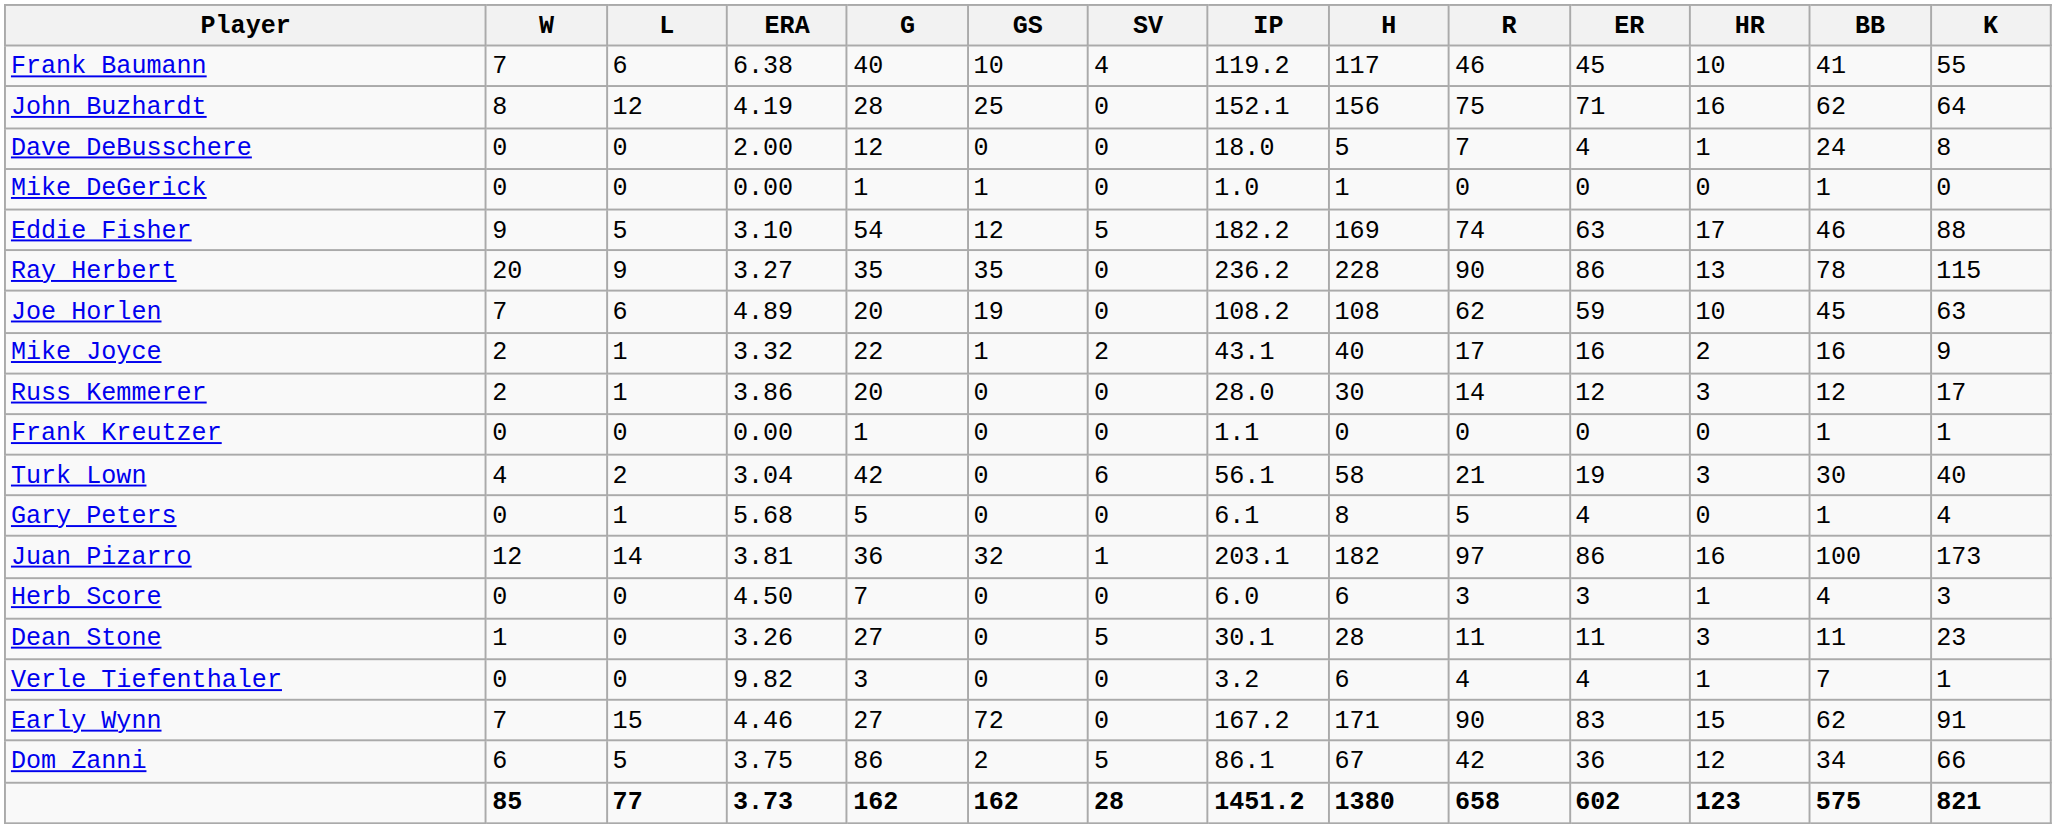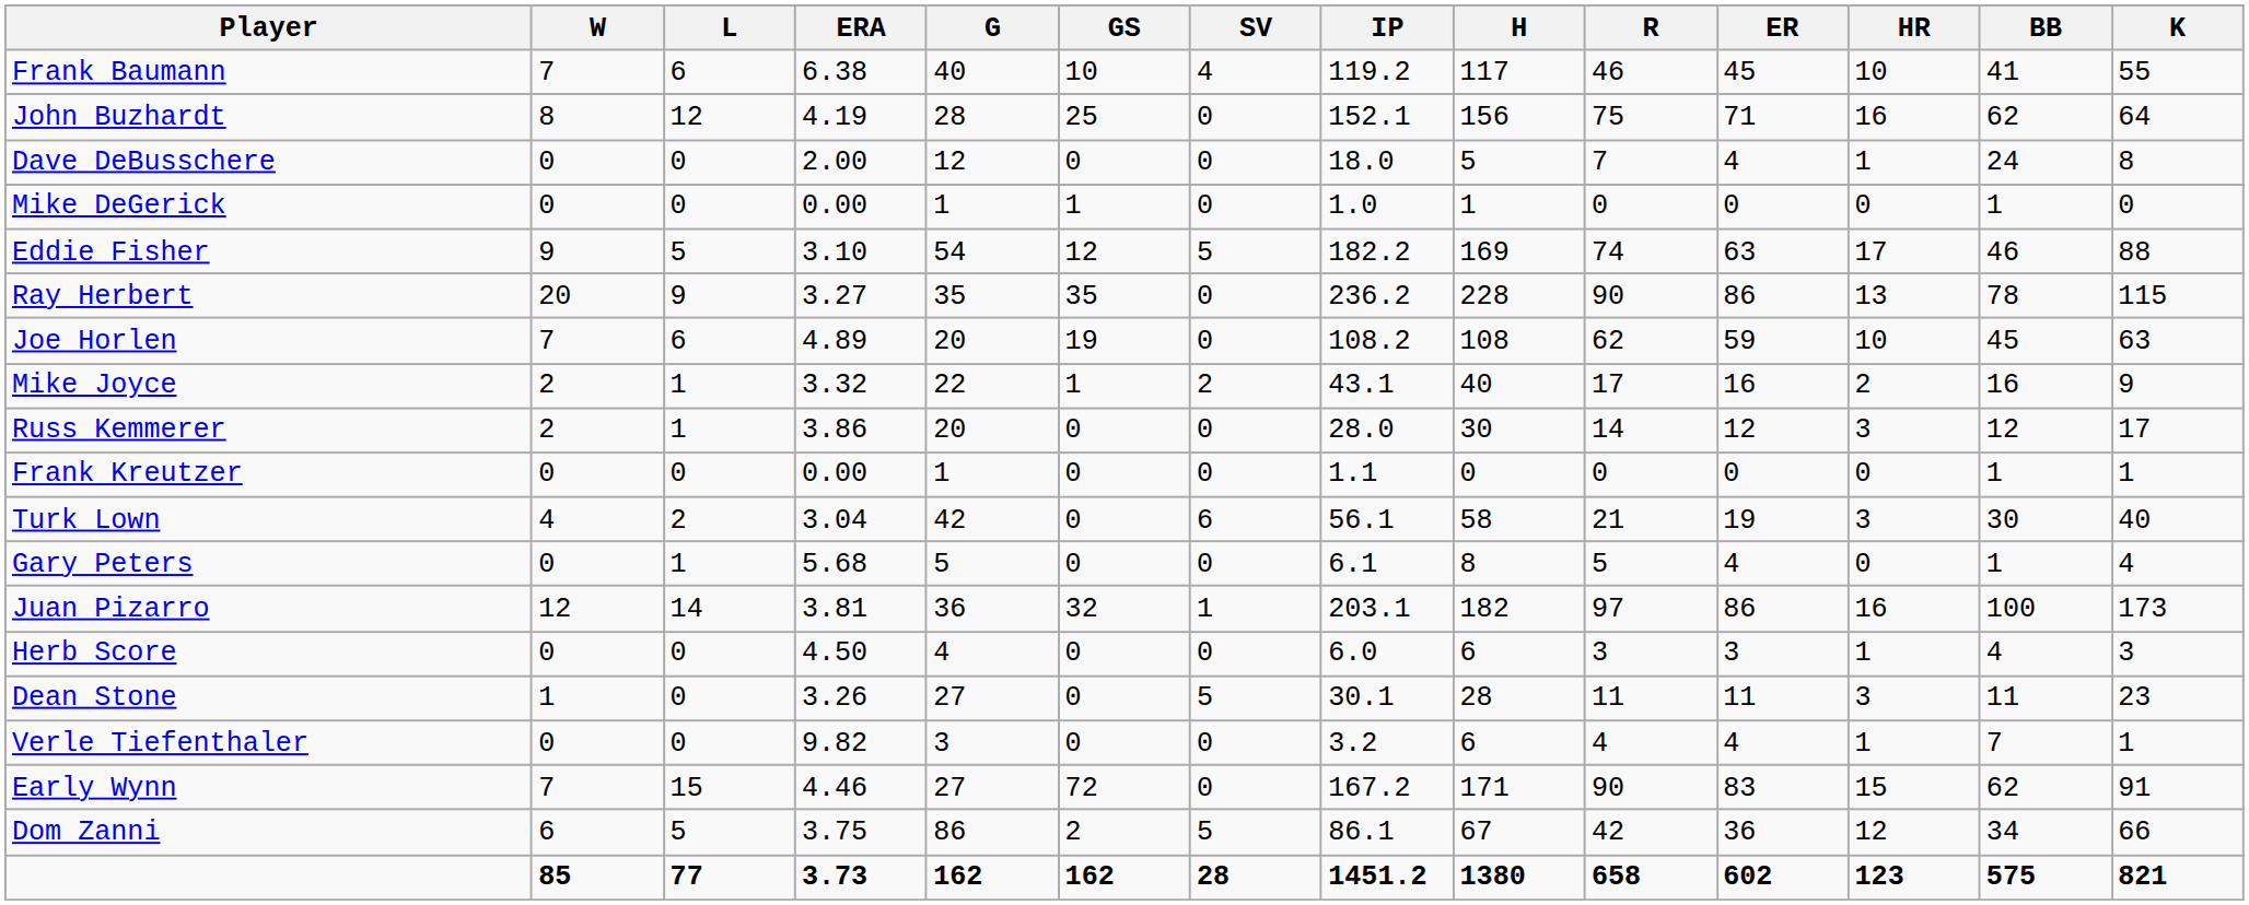 <table class="wikitable sortable">
 <tr>
 <th style="width:20%;">Player</th>
 <th style="width:5%;">W</th>
 <th style="width:5%;">L</th>
 <th style="width:5%;">ERA</th>
 <th style="width:5%;">G</th>
 <th style="width:5%;">GS</th>
 <th style="width:5%;">SV</th>
 <th style="width:5%;">IP</th>
 <th style="width:5%;">H</th>
 <th style="width:5%;">R</th>
 <th style="width:5%;">ER</th>
 <th style="width:5%;">HR</th>
 <th style="width:5%;">BB</th>
 <th style="width:5%;">K</th>
 </tr>
 <tr>
 <td><a href='#'>Frank Baumann</a></td>
 <td>7</td>
 <td>6</td>
 <td>6.38</td>
 <td>40</td>
 <td>10</td>
 <td>4</td>
 <td>119.2</td>
 <td>117</td>
 <td>46</td>
 <td>45</td>
 <td>10</td>
 <td>41</td>
 <td>55</td>
 </tr>
 <tr>
 <td><a href='#'>John Buzhardt</a></td>
 <td>8</td>
 <td>12</td>
 <td>4.19</td>
 <td>28</td>
 <td>25</td>
 <td>0</td>
 <td>152.1</td>
 <td>156</td>
 <td>75</td>
 <td>71</td>
 <td>16</td>
 <td>62</td>
 <td>64</td>
 </tr>
 <tr>
 <td><a href='#'>Dave DeBusschere</a></td>
 <td>0</td>
 <td>0</td>
 <td>2.00</td>
 <td>12</td>
 <td>0</td>
 <td>0</td>
 <td>18.0</td>
 <td>5</td>
 <td>7</td>
 <td>4</td>
 <td>1</td>
 <td>24</td>
 <td>8</td>
 </tr>
 <tr>
 <td><a href='#'>Mike DeGerick</a></td>
 <td>0</td>
 <td>0</td>
 <td>0.00</td>
 <td>1</td>
 <td>1</td>
 <td>0</td>
 <td>1.0</td>
 <td>1</td>
 <td>0</td>
 <td>0</td>
 <td>0</td>
 <td>1</td>
 <td>0</td>
 </tr>
 <tr>
 <td><a href='#'>Eddie Fisher</a></td>
 <td>9</td>
 <td>5</td>
 <td>3.10</td>
 <td>54</td>
 <td>12</td>
 <td>5</td>
 <td>182.2</td>
 <td>169</td>
 <td>74</td>
 <td>63</td>
 <td>17</td>
 <td>46</td>
 <td>88</td>
 </tr>
 <tr>
 <td><a href='#'>Ray Herbert</a></td>
 <td>20</td>
 <td>9</td>
 <td>3.27</td>
 <td>35</td>
 <td>35</td>
 <td>0</td>
 <td>236.2</td>
 <td>228</td>
 <td>90</td>
 <td>86</td>
 <td>13</td>
 <td>78</td>
 <td>115</td>
 </tr>
 <tr>
 <td><a href='#'>Joe Horlen</a></td>
 <td>7</td>
 <td>6</td>
 <td>4.89</td>
 <td>20</td>
 <td>19</td>
 <td>0</td>
 <td>108.2</td>
 <td>108</td>
 <td>62</td>
 <td>59</td>
 <td>10</td>
 <td>45</td>
 <td>63</td>
 </tr>
 <tr>
 <td><a href='#'>Mike Joyce</a></td>
 <td>2</td>
 <td>1</td>
 <td>3.32</td>
 <td>22</td>
 <td>1</td>
 <td>2</td>
 <td>43.1</td>
 <td>40</td>
 <td>17</td>
 <td>16</td>
 <td>2</td>
 <td>16</td>
 <td>9</td>
 </tr>
 <tr>
 <td><a href='#'>Russ Kemmerer</a></td>
 <td>2</td>
 <td>1</td>
 <td>3.86</td>
 <td>20</td>
 <td>0</td>
 <td>0</td>
 <td>28.0</td>
 <td>30</td>
 <td>14</td>
 <td>12</td>
 <td>3</td>
 <td>12</td>
 <td>17</td>
 </tr>
 <tr>
 <td><a href='#'>Frank Kreutzer</a></td>
 <td>0</td>
 <td>0</td>
 <td>0.00</td>
 <td>1</td>
 <td>0</td>
 <td>0</td>
 <td>1.1</td>
 <td>0</td>
 <td>0</td>
 <td>0</td>
 <td>0</td>
 <td>1</td>
 <td>1</td>
 </tr>
 <tr>
 <td><a href='#'>Turk Lown</a></td>
 <td>4</td>
 <td>2</td>
 <td>3.04</td>
 <td>42</td>
 <td>0</td>
 <td>6</td>
 <td>56.1</td>
 <td>58</td>
 <td>21</td>
 <td>19</td>
 <td>3</td>
 <td>30</td>
 <td>40</td>
 </tr>
 <tr>
 <td><a href='#'>Gary Peters</a></td>
 <td>0</td>
 <td>1</td>
 <td>5.68</td>
 <td>5</td>
 <td>0</td>
 <td>0</td>
 <td>6.1</td>
 <td>8</td>
 <td>5</td>
 <td>4</td>
 <td>0</td>
 <td>1</td>
 <td>4</td>
 </tr>
 <tr>
 <td><a href='#'>Juan Pizarro</a></td>
 <td>12</td>
 <td>14</td>
 <td>3.81</td>
 <td>36</td>
 <td>32</td>
 <td>1</td>
 <td>203.1</td>
 <td>182</td>
 <td>97</td>
 <td>86</td>
 <td>16</td>
 <td>100</td>
 <td>173</td>
 </tr>
 <tr>
 <td><a href='#'>Herb Score</a></td>
 <td>0</td>
 <td>0</td>
 <td>4.50</td>
-<td>7</td>
+<td>4</td>
 <td>0</td>
 <td>0</td>
 <td>6.0</td>
 <td>6</td>
 <td>3</td>
 <td>3</td>
 <td>1</td>
 <td>4</td>
 <td>3</td>
 </tr>
 <tr>
 <td><a href='#'>Dean Stone</a></td>
 <td>1</td>
 <td>0</td>
 <td>3.26</td>
 <td>27</td>
 <td>0</td>
 <td>5</td>
 <td>30.1</td>
 <td>28</td>
 <td>11</td>
 <td>11</td>
 <td>3</td>
 <td>11</td>
 <td>23</td>
 </tr>
 <tr>
 <td><a href='#'>Verle Tiefenthaler</a></td>
 <td>0</td>
 <td>0</td>
 <td>9.82</td>
 <td>3</td>
 <td>0</td>
 <td>0</td>
 <td>3.2</td>
 <td>6</td>
 <td>4</td>
 <td>4</td>
 <td>1</td>
 <td>7</td>
 <td>1</td>
 </tr>
 <tr>
 <td><a href='#'>Early Wynn</a></td>
 <td>7</td>
 <td>15</td>
 <td>4.46</td>
 <td>27</td>
 <td>72</td>
 <td>0</td>
 <td>167.2</td>
 <td>171</td>
 <td>90</td>
 <td>83</td>
 <td>15</td>
 <td>62</td>
 <td>91</td>
 </tr>
 <tr>
 <td><a href='#'>Dom Zanni</a></td>
 <td>6</td>
 <td>5</td>
 <td>3.75</td>
 <td>86</td>
 <td>2</td>
 <td>5</td>
 <td>86.1</td>
 <td>67</td>
 <td>42</td>
 <td>36</td>
 <td>12</td>
 <td>34</td>
 <td>66</td>
 </tr>
 <tr class="sortbottom">
 <td></td>
 <td><strong>85</strong></td>
 <td><strong>77</strong></td>
 <td><strong>3.73</strong></td>
 <td><strong>162</strong></td>
 <td><strong>162</strong></td>
 <td><strong>28</strong></td>
 <td><strong>1451.2</strong></td>
 <td><strong>1380</strong></td>
 <td><strong>658</strong></td>
 <td><strong>602</strong></td>
 <td><strong>123</strong></td>
 <td><strong>575</strong></td>
 <td><strong>821</strong></td>
 </tr>
 </table>
